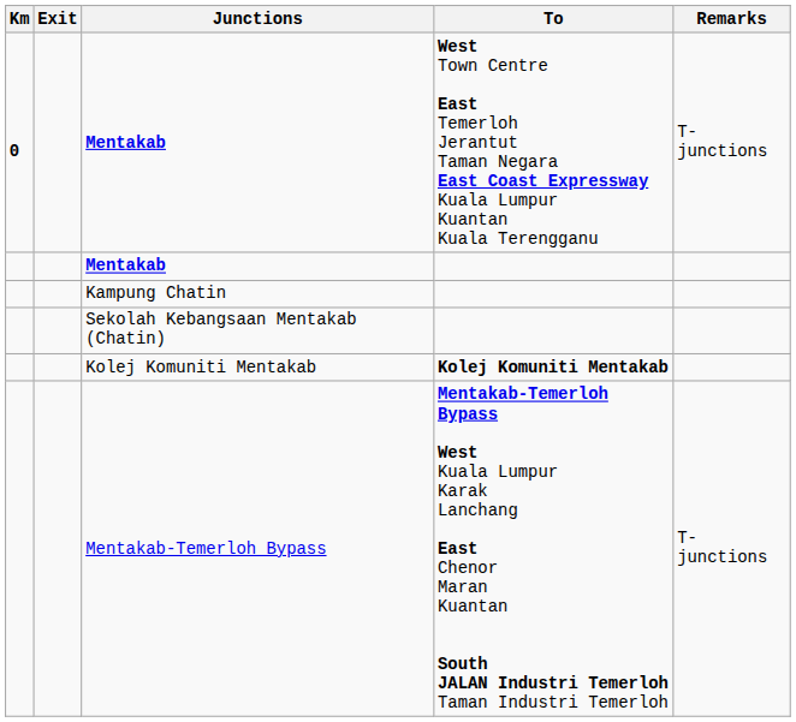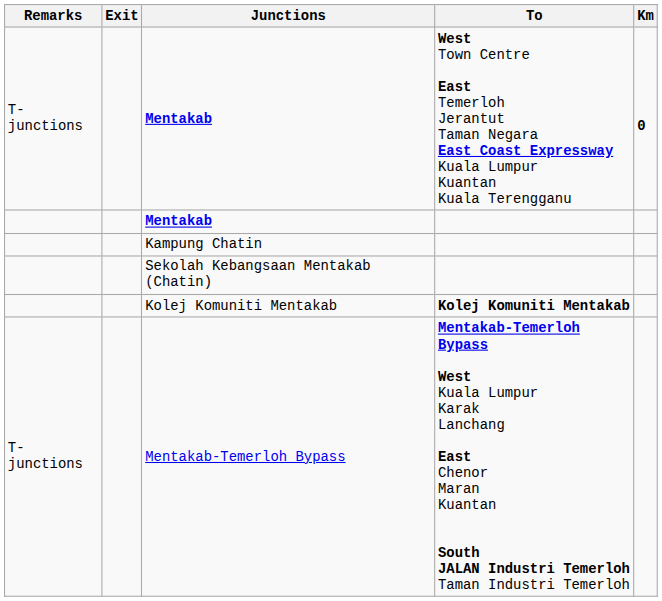 <table class="wikitable">
 <tr>
-<th>Km</th>
+<th>Remarks</th>
 <th>Exit</th>
 <th>Junctions</th>
 <th>To</th>
-<th>Remarks</th>
+<th>Km</th>
 </tr>
 <tr>
-<td><br><strong>0</strong></td>
+<td>T-junctions</td>
 <td></td>
 <td><strong><a href='#'>Mentakab</a></strong></td>
 <td><strong>West</strong><br> Town Centre<br><br><strong>East </strong><br> Temerloh<br> Jerantut<br> Taman Negara<br>  <strong><a href='#'>East Coast Expressway</a></strong><br>Kuala Lumpur<br>Kuantan<br>Kuala Terengganu</td>
-<td>T-junctions</td>
+<td><br><strong>0</strong></td>
 </tr>
 <tr>
 <td></td>
 <td></td>
 <td><strong><a href='#'>Mentakab</a></strong></td>
 <td></td>
 <td></td>
 </tr>
 <tr>
 <td></td>
 <td></td>
 <td>Kampung Chatin</td>
 <td></td>
 <td></td>
 </tr>
 <tr>
 <td></td>
 <td></td>
 <td>Sekolah Kebangsaan Mentakab (Chatin)</td>
 <td></td>
 <td></td>
 </tr>
 <tr>
 <td></td>
 <td></td>
 <td>Kolej Komuniti Mentakab </td>
 <td><strong>Kolej Komuniti Mentakab</strong> </td>
 <td></td>
 </tr>
 <tr>
-<td></td>
+<td>T-junctions</td>
 <td></td>
 <td><a href='#'>Mentakab-Temerloh Bypass</a></td>
 <td> <strong><a href='#'>Mentakab-Temerloh Bypass</a></strong><br><br><strong>West</strong><br>Kuala Lumpur<br>Karak<br>Lanchang<br><br><strong>East</strong><br>Chenor<br>Maran<br>Kuantan<br><br><br><strong>South</strong><br><strong>JALAN Industri Temerloh</strong><br>Taman Industri Temerloh</td>
-<td>T-junctions</td>
+<td></td>
 </tr>
 </table>
